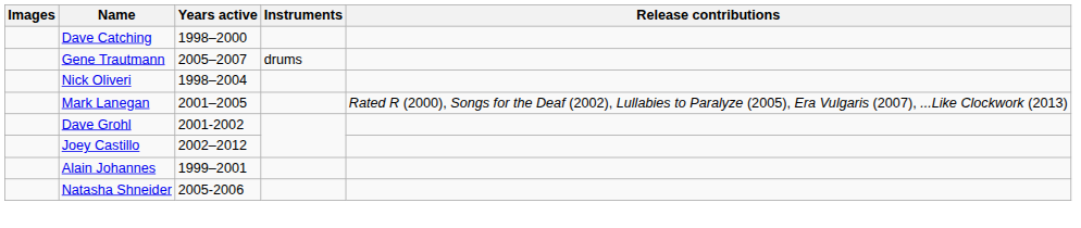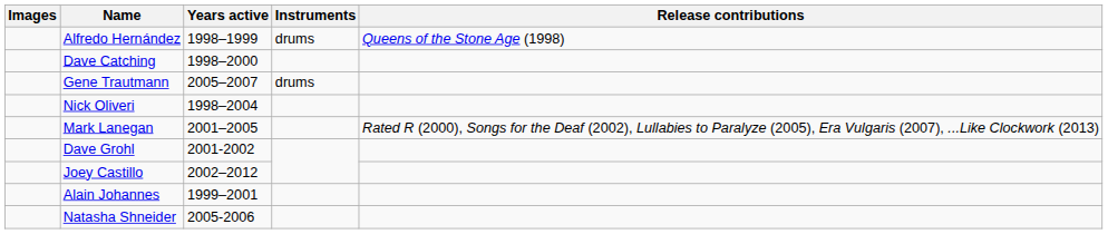 <table class="wikitable">
 <tr>
 <th>Images</th>
 <th>Name</th>
 <th>Years active</th>
 <th>Instruments</th>
 <th>Release contributions</th>
+</tr>
+<tr>
+<td></td>
+<td><a href='#'>Alfredo Hernández</a></td>
+<td>1998–1999</td>
+<td>drums</td>
+<td><em><a href='#'>Queens of the Stone Age</a></em> (1998)</td>
 </tr>
 <tr>
 <td></td>
 <td><a href='#'>Dave Catching</a></td>
 <td>1998–2000 </td>
 <td></td>
 <td></td>
 </tr>
 <tr>
 <td></td>
 <td><a href='#'>Gene Trautmann</a></td>
 <td>2005–2007 </td>
 <td>drums</td>
 <td></td>
 </tr>
 <tr>
 <td></td>
 <td><a href='#'>Nick Oliveri</a></td>
 <td>1998–2004 </td>
 <td></td>
 <td></td>
 </tr>
 <tr>
 <td></td>
 <td><a href='#'>Mark Lanegan</a></td>
 <td>2001–2005 </td>
 <td></td>
 <td><em>Rated R</em> (2000), <em>Songs for the Deaf</em> (2002), <em>Lullabies to Paralyze</em> (2005), <em>Era Vulgaris</em> (2007), <em>...Like Clockwork</em> (2013)</td>
 </tr>
 <tr>
 <td></td>
 <td><a href='#'>Dave Grohl</a></td>
 <td>2001-2002 </td>
 <td rowspan="2"></td>
 <td></td>
 </tr>
 <tr>
 <td></td>
 <td><a href='#'>Joey Castillo</a></td>
 <td>2002–2012</td>
 <td></td>
 </tr>
 <tr>
 <td></td>
 <td><a href='#'>Alain Johannes</a></td>
 <td>1999–2001</td>
 <td></td>
 <td></td>
 </tr>
 <tr>
 <td></td>
 <td><a href='#'>Natasha Shneider</a></td>
 <td>2005-2006 </td>
 <td></td>
 <td></td>
 </tr>
 </table>
